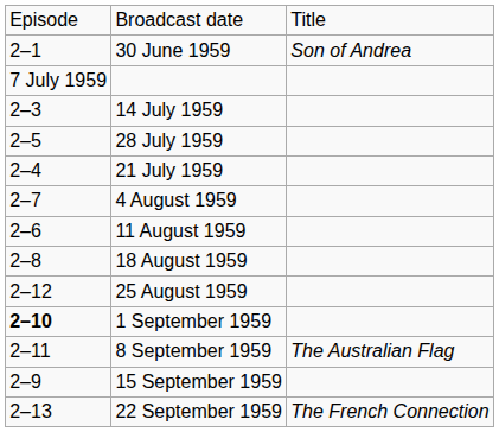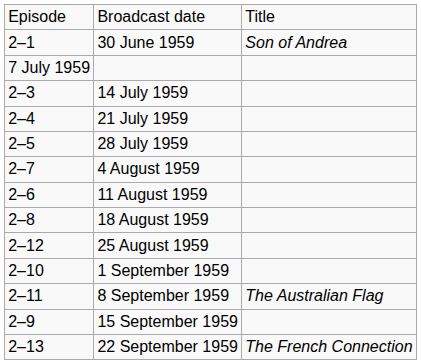 <table class="wikitable">
 <tr>
 <td>Episode</td>
 <td>Broadcast date</td>
 <td>Title</td>
 </tr>
 <tr>
 <td>2–1</td>
 <td>30 June 1959</td>
 <td><em>Son of Andrea</em></td>
 </tr>
 <tr>
 <td 2–2>7 July 1959</td>
 <td></td>
 </tr>
 <tr>
 <td>2–3</td>
 <td>14 July 1959</td>
 <td></td>
 </tr>
 <tr>
-<td>2–5</td>
-<td>28 July 1959</td>
+<td>2–4</td>
+<td>21 July 1959</td>
 <td></td>
 </tr>
 <tr>
-<td>2–4</td>
-<td>21 July 1959</td>
+<td>2–5</td>
+<td>28 July 1959</td>
 <td></td>
 </tr>
 <tr>
 <td>2–7</td>
 <td>4 August 1959</td>
 <td></td>
 </tr>
 <tr>
 <td>2–6</td>
 <td>11 August 1959</td>
 <td></td>
 </tr>
 <tr>
 <td>2–8</td>
 <td>18 August 1959</td>
 <td></td>
 </tr>
 <tr>
 <td>2–12</td>
 <td>25 August 1959</td>
 <td></td>
 </tr>
 <tr>
-<td><strong>2–10</strong></td>
+<td>2–10</td>
 <td>1 September  1959</td>
 <td></td>
 </tr>
 <tr>
 <td>2–11</td>
 <td>8 September 1959</td>
 <td><em>The Australian Flag</em></td>
 </tr>
 <tr>
 <td>2–9</td>
 <td>15 September 1959</td>
 </tr>
 <tr>
 <td>2–13</td>
 <td>22 September 1959</td>
 <td><em>The French Connection</em></td>
 </tr>
 </table>
